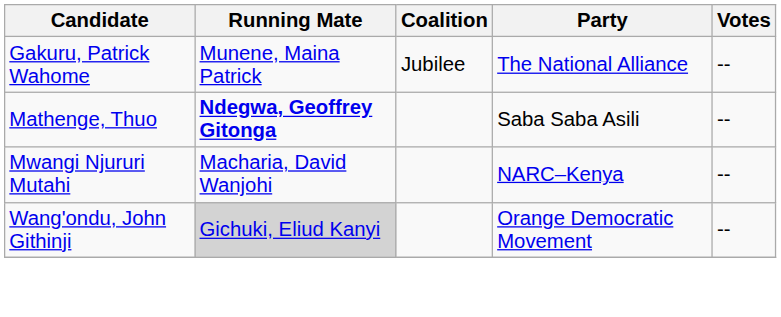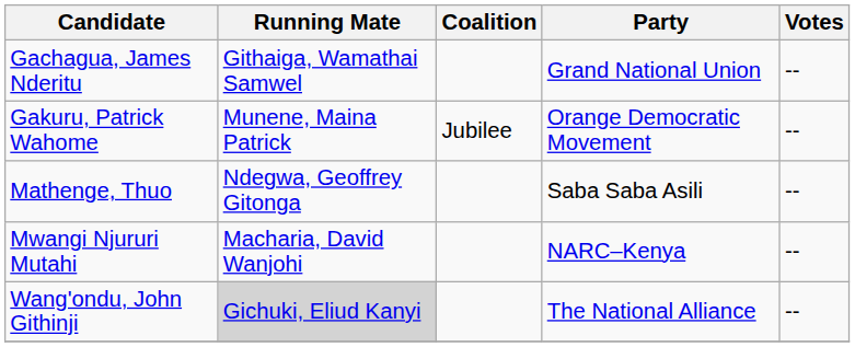 <table class="wikitable sortable">
 <tr>
 <th>Candidate</th>
 <th>Running Mate</th>
 <th>Coalition</th>
 <th>Party</th>
 <th>Votes</th>
 </tr>
 <tr>
+<td><a href='#'>Gachagua, James Nderitu</a></td>
+<td><a href='#'>Githaiga, Wamathai Samwel</a></td>
+<td></td>
+<td><a href='#'>Grand National Union</a></td>
+<td>--</td>
+</tr>
+<tr>
 <td><a href='#'>Gakuru, Patrick Wahome</a></td>
 <td><a href='#'>Munene, Maina Patrick</a></td>
 <td>Jubilee</td>
-<td><a href='#'>The National Alliance</a></td>
+<td><a href='#'>Orange Democratic Movement</a></td>
 <td>--</td>
 </tr>
 <tr>
 <td><a href='#'>Mathenge, Thuo</a></td>
-<td><strong><a href='#'>Ndegwa, Geoffrey Gitonga</a></strong></td>
+<td><a href='#'>Ndegwa, Geoffrey Gitonga</a></td>
 <td></td>
 <td>Saba Saba Asili</td>
 <td>--</td>
 </tr>
 <tr>
 <td><a href='#'>Mwangi Njururi Mutahi</a></td>
 <td><a href='#'>Macharia, David Wanjohi</a></td>
 <td></td>
 <td><a href='#'>NARC–Kenya</a></td>
 <td>--</td>
 </tr>
 <tr>
 <td><a href='#'>Wang'ondu, John Githinji</a></td>
 <td style="background: lightgrey;"><a href='#'>Gichuki, Eliud Kanyi</a></td>
 <td></td>
-<td><a href='#'>Orange Democratic Movement</a></td>
+<td><a href='#'>The National Alliance</a></td>
 <td>--</td>
 </tr>
 <tr>
 </tr>
 </table>
